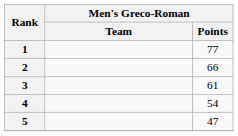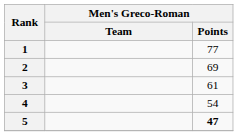 <table class="wikitable" style="text-align:center;">
 <tr>
 <th rowspan="2" width="50">Rank</th>
 <th colspan="2">Men's Greco-Roman</th>
 </tr>
 <tr>
 <th width="200">Team</th>
 <th width="50">Points</th>
 </tr>
 <tr>
 <th>1</th>
 <td align="left"></td>
 <td>77</td>
 </tr>
 <tr>
 <th>2</th>
 <td align="left"></td>
-<td>66</td>
+<td>69</td>
 </tr>
 <tr>
 <th>3</th>
 <td align="left"></td>
 <td>61</td>
 </tr>
 <tr>
 <th>4</th>
 <td align="left"></td>
 <td>54</td>
 </tr>
 <tr>
 <th>5</th>
 <td align="left"></td>
-<td>47</td>
+<td><strong>47</strong></td>
 </tr>
 <tr>
 </tr>
 </table>
